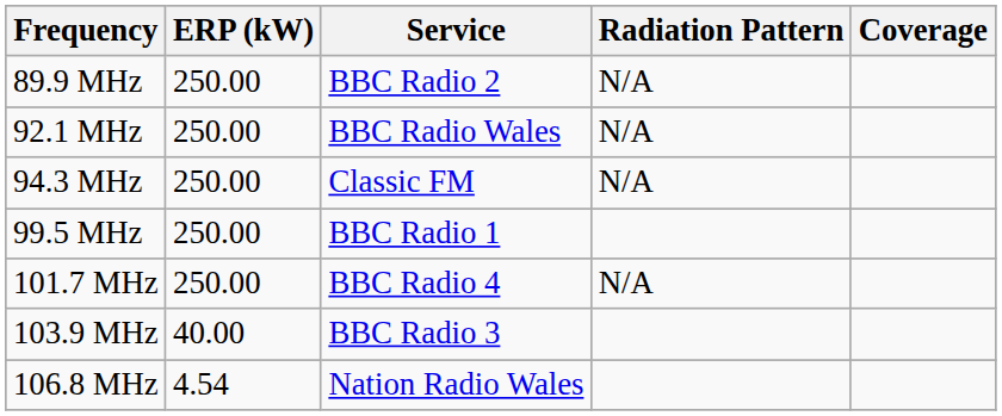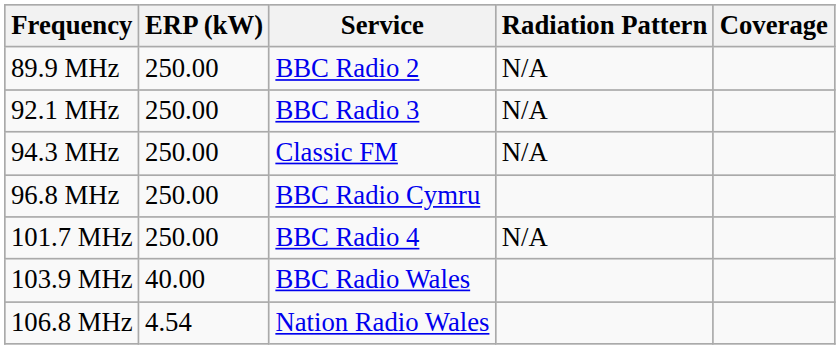 <table class="wikitable sortable">
 <tr>
 <th>Frequency</th>
 <th>ERP (kW)</th>
 <th>Service</th>
 <th>Radiation Pattern</th>
 <th>Coverage</th>
 </tr>
 <tr>
 <td>89.9 MHz</td>
 <td>250.00</td>
 <td><a href='#'>BBC Radio 2</a></td>
 <td>N/A</td>
 <td></td>
 </tr>
 <tr>
 <td>92.1 MHz</td>
 <td>250.00</td>
-<td><a href='#'>BBC Radio Wales</a></td>
+<td><a href='#'>BBC Radio 3</a></td>
 <td>N/A</td>
 <td></td>
 </tr>
 <tr>
 <td>94.3 MHz</td>
 <td>250.00</td>
 <td><a href='#'>Classic FM</a></td>
 <td>N/A</td>
 <td></td>
 </tr>
 <tr>
-<td>99.5 MHz</td>
+<td>96.8 MHz</td>
 <td>250.00</td>
-<td><a href='#'>BBC Radio 1</a></td>
+<td><a href='#'>BBC Radio Cymru</a></td>
 <td></td>
 <td></td>
 </tr>
 <tr>
 <td>101.7 MHz</td>
 <td>250.00</td>
 <td><a href='#'>BBC Radio 4</a></td>
 <td>N/A</td>
 <td></td>
 </tr>
 <tr>
 <td>103.9 MHz</td>
 <td>40.00</td>
-<td><a href='#'>BBC Radio 3</a></td>
+<td><a href='#'>BBC Radio Wales</a></td>
 <td></td>
 <td></td>
 </tr>
 <tr>
 <td>106.8 MHz</td>
 <td>4.54</td>
 <td><a href='#'>Nation Radio Wales</a></td>
 <td></td>
 <td></td>
 </tr>
 </table>
